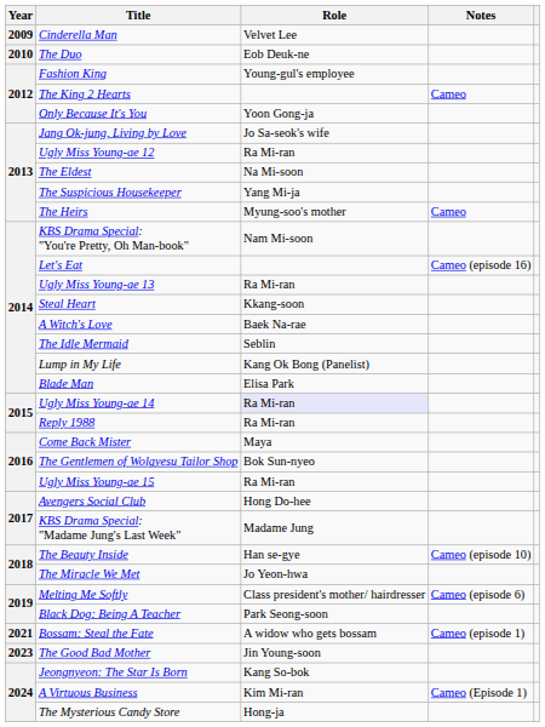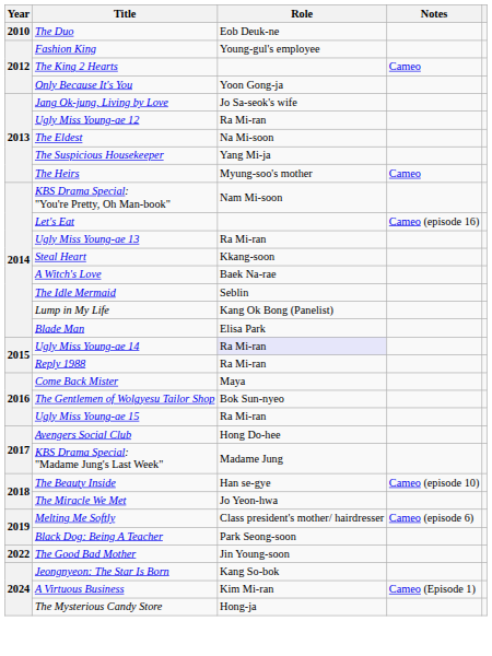 <table class="wikitable plainrowheaders sortable">
 <tr>
 <th scope="col">Year</th>
 <th scope="col">Title</th>
 <th scope="col">Role</th>
 <th scope="col">Notes</th>
 <th scope="col" class="unsortable"></th>
-</tr>
-<tr>
-<th scope="row">2009</th>
-<td><em><a href='#'>Cinderella Man</a></em></td>
-<td>Velvet Lee</td>
-<td></td>
-<td style="text-align:center"></td>
 </tr>
 <tr>
 <th scope="row">2010</th>
 <td><em><a href='#'>The Duo</a></em></td>
 <td>Eob Deuk-ne</td>
 <td></td>
 <td style="text-align:center"></td>
 </tr>
 <tr>
 <th scope="row" rowspan="3">2012</th>
 <td><em><a href='#'>Fashion King</a></em></td>
 <td>Young-gul's employee</td>
 <td></td>
 <td style="text-align:center"></td>
 </tr>
 <tr>
 <td><em><a href='#'>The King 2 Hearts</a></em></td>
 <td></td>
 <td><a href='#'>Cameo</a></td>
 <td style="text-align:center"></td>
 </tr>
 <tr>
 <td><em><a href='#'>Only Because It's You</a></em></td>
 <td>Yoon Gong-ja</td>
 <td></td>
 <td style="text-align:center"></td>
 </tr>
 <tr>
 <th scope="row" rowspan="5">2013</th>
 <td><em><a href='#'>Jang Ok-jung, Living by Love</a></em></td>
 <td>Jo Sa-seok's wife</td>
 <td></td>
 <td style="text-align:center"></td>
 </tr>
 <tr>
 <td><em><a href='#'>Ugly Miss Young-ae 12</a></em></td>
 <td>Ra Mi-ran</td>
 <td></td>
 <td style="text-align:center"></td>
 </tr>
 <tr>
 <td><em><a href='#'>The Eldest</a></em></td>
 <td>Na Mi-soon</td>
 <td></td>
 <td style="text-align:center"></td>
 </tr>
 <tr>
 <td><em><a href='#'>The Suspicious Housekeeper</a></em></td>
 <td>Yang Mi-ja</td>
 <td></td>
 <td style="text-align:center"></td>
 </tr>
 <tr>
 <td><em><a href='#'>The Heirs</a></em></td>
 <td>Myung-soo's mother</td>
 <td><a href='#'>Cameo</a></td>
 <td style="text-align:center"></td>
 </tr>
 <tr>
 <th scope="row" rowspan="8">2014</th>
 <td><em><a href='#'>KBS Drama Special</a>:</em><br>"You're Pretty, Oh Man-book"</td>
 <td>Nam Mi-soon</td>
 <td></td>
 <td style="text-align:center"></td>
 </tr>
 <tr>
 <td><em><a href='#'>Let's Eat</a></em></td>
 <td></td>
 <td><a href='#'>Cameo</a> (episode 16)</td>
 <td style="text-align:center"></td>
 </tr>
 <tr>
 <td><em><a href='#'>Ugly Miss Young-ae 13</a></em></td>
 <td>Ra Mi-ran</td>
 <td></td>
 <td style="text-align:center"></td>
 </tr>
 <tr>
 <td><em><a href='#'>Steal Heart</a></em></td>
 <td>Kkang-soon</td>
 <td></td>
 <td style="text-align:center"></td>
 </tr>
 <tr>
 <td><em><a href='#'>A Witch's Love</a></em></td>
 <td>Baek Na-rae</td>
 <td></td>
 <td style="text-align:center"></td>
 </tr>
 <tr>
 <td><em><a href='#'>The Idle Mermaid</a></em></td>
 <td>Seblin</td>
 <td></td>
 <td style="text-align:center"></td>
 </tr>
 <tr>
 <td><em>Lump in My Life</em></td>
 <td>Kang Ok Bong (Panelist)</td>
 <td></td>
 <td style="text-align:center"></td>
 </tr>
 <tr>
 <td><em><a href='#'>Blade Man</a></em></td>
 <td>Elisa Park</td>
 <td></td>
 <td style="text-align:center"></td>
 </tr>
 <tr>
 <th scope="row" rowspan="2">2015</th>
 <td><em><a href='#'>Ugly Miss Young-ae 14</a></em></td>
 <td style="background: lavender;">Ra Mi-ran</td>
 <td></td>
 <td style="text-align:center"></td>
 </tr>
 <tr>
 <td><em><a href='#'>Reply 1988</a></em></td>
 <td>Ra Mi-ran</td>
 <td></td>
 <td style="text-align:center"></td>
 </tr>
 <tr>
 <th scope="row" rowspan="3">2016</th>
 <td><em><a href='#'>Come Back Mister</a></em></td>
 <td>Maya</td>
 <td></td>
 <td style="text-align:center"></td>
 </tr>
 <tr>
 <td><em><a href='#'>The Gentlemen of Wolgyesu Tailor Shop</a></em></td>
 <td>Bok Sun-nyeo</td>
 <td></td>
 <td style="text-align:center"></td>
 </tr>
 <tr>
 <td><em><a href='#'>Ugly Miss Young-ae 15</a></em></td>
 <td>Ra Mi-ran</td>
 <td></td>
 <td style="text-align:center"></td>
 </tr>
 <tr>
 <th scope="row" rowspan="2">2017</th>
 <td><em><a href='#'>Avengers Social Club</a></em></td>
 <td>Hong Do-hee</td>
 <td></td>
 <td style="text-align:center"></td>
 </tr>
 <tr>
 <td><em><a href='#'>KBS Drama Special</a>:</em><br>"Madame Jung's Last Week"</td>
 <td>Madame Jung</td>
 <td></td>
 <td style="text-align:center"></td>
 </tr>
 <tr>
 <th scope="row" rowspan="2">2018</th>
 <td><a href='#'><em>The Beauty Inside</em></a></td>
 <td>Han se-gye</td>
 <td><a href='#'>Cameo</a> (episode 10)</td>
 <td style="text-align:center"></td>
 </tr>
 <tr>
 <td><em><a href='#'>The Miracle We Met</a></em></td>
 <td>Jo Yeon-hwa</td>
 <td></td>
 <td style="text-align:center"></td>
 </tr>
 <tr>
 <th scope="row" rowspan="2">2019</th>
 <td><em><a href='#'>Melting Me Softly</a></em></td>
 <td>Class president's mother/ hairdresser</td>
 <td><a href='#'>Cameo</a> (episode 6)</td>
 <td style="text-align:center"></td>
 </tr>
 <tr>
 <td><em><a href='#'>Black Dog: Being A Teacher</a></em></td>
 <td>Park Seong-soon</td>
 <td></td>
 <td style="text-align:center"></td>
 </tr>
 <tr>
-<th scope="row">2021</th>
-<td><em><a href='#'>Bossam: Steal the Fate</a></em></td>
-<td>A widow who gets bossam</td>
-<td><a href='#'>Cameo</a> (episode 1)</td>
-<td style="text-align:center"></td>
-</tr>
-<tr>
-<th scope="row">2023</th>
+<th scope="row">2022</th>
 <td><em><a href='#'>The Good Bad Mother</a></em></td>
 <td>Jin Young-soon</td>
 <td></td>
 <td style="text-align:center"></td>
 </tr>
 <tr>
 <th scope="row" rowspan="3">2024</th>
 <td><em><a href='#'>Jeongnyeon: The Star Is Born</a></em></td>
 <td>Kang So-bok</td>
 <td></td>
 <td style="text-align:center"></td>
 </tr>
 <tr>
 <td><em><a href='#'>A Virtuous Business</a></em></td>
 <td>Kim Mi-ran</td>
 <td><a href='#'>Cameo</a> (Episode 1)</td>
 <td style="text-align:center"></td>
 </tr>
 <tr>
 <td><em>The Mysterious Candy Store</em></td>
 <td>Hong-ja</td>
 <td></td>
 <td style="text-align:center"></td>
 </tr>
 </table>
